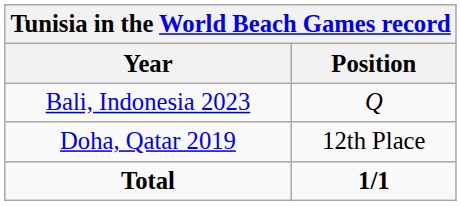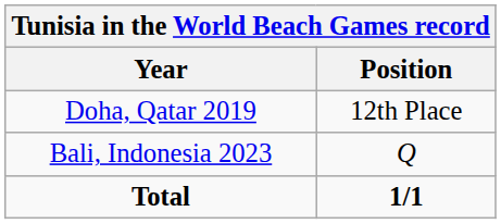 <table class="wikitable" style="text-align: center;">
 <tr>
 <th colspan=2>Tunisia in the <a href='#'>World Beach Games record</a></th>
 </tr>
 <tr>
 <th>Year</th>
 <th width="100">Position</th>
 </tr>
 <tr>
+<td> <a href='#'>Doha, Qatar 2019</a></td>
+<td>12th Place</td>
+</tr>
+<tr>
 <td> <a href='#'>Bali, Indonesia 2023</a></td>
 <td><em>Q</em></td>
-</tr>
-<tr>
-<td> <a href='#'>Doha, Qatar 2019</a></td>
-<td>12th Place</td>
 </tr>
 <tr>
 <td><strong>Total</strong></td>
 <td><strong>1/1</strong></td>
 </tr>
 </table>
